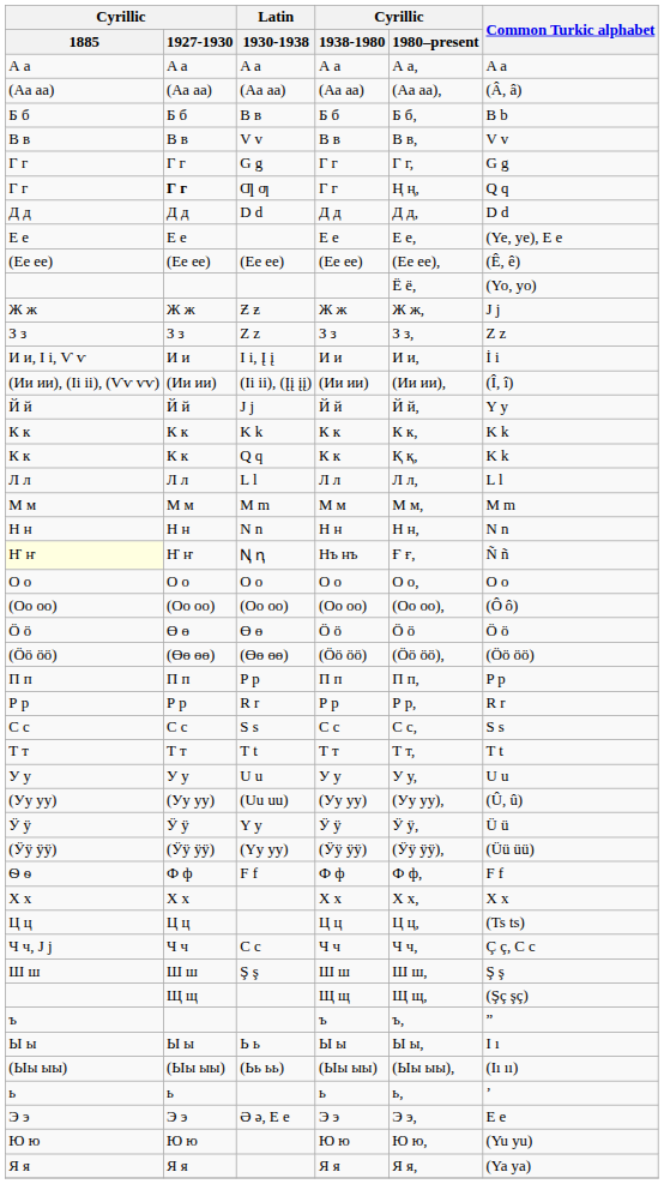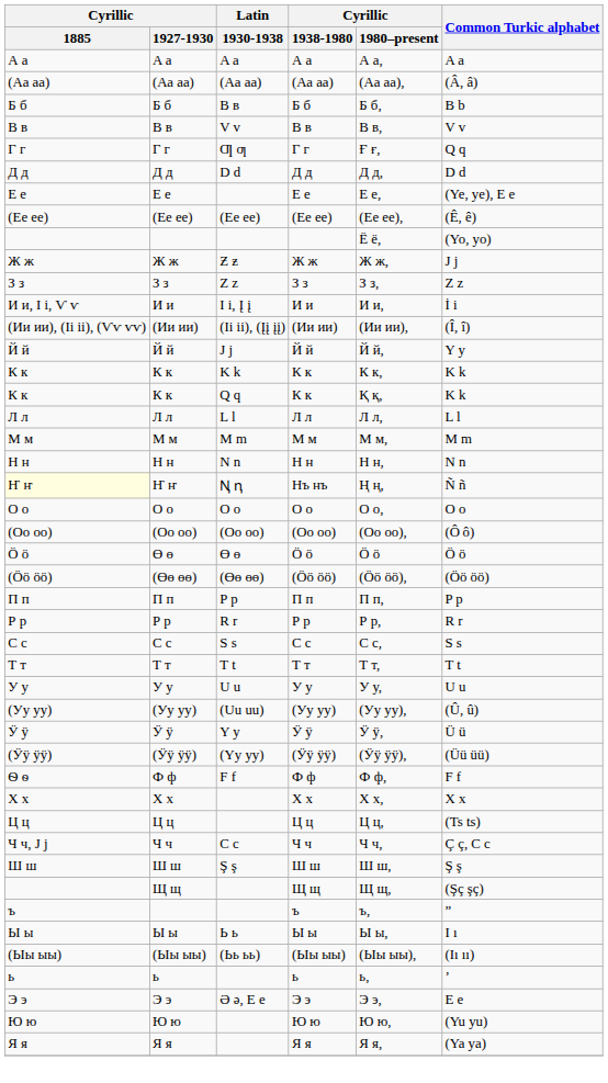 <table class="wikitable">
 <tr>
 <th colspan="2">Cyrillic</th>
 <th>Latin</th>
 <th colspan="2">Cyrillic</th>
 <th rowspan="2"><a href='#'>Common Turkic alphabet</a></th>
 </tr>
 <tr>
 <th>1885</th>
 <th>1927-1930</th>
 <th>1930-1938</th>
 <th>1938-1980</th>
 <th>1980–present</th>
 </tr>
 <tr>
 <td>А а</td>
 <td>A a</td>
 <td>A a</td>
 <td>А а</td>
 <td>А а, </td>
 <td>A a</td>
 </tr>
 <tr>
 <td>(Аа аа)</td>
 <td>(Аа аа)</td>
 <td>(Aa aa)</td>
 <td>(Аа аа)</td>
 <td>(Аа аа), </td>
 <td>(Â, â)</td>
 </tr>
 <tr>
 <td>Б б</td>
 <td>Б б</td>
 <td>B в</td>
 <td>Б б</td>
 <td>Б б, </td>
 <td>B b</td>
 </tr>
 <tr>
 <td>В в</td>
 <td>В в</td>
 <td>V v</td>
 <td>В в</td>
 <td>В в, </td>
 <td>V v</td>
 </tr>
 <tr>
 <td>Г г</td>
 <td>Г г</td>
-<td>G g</td>
-<td>Г г</td>
-<td>Г г, </td>
-<td>G g</td>
-</tr>
-<tr>
-<td>Г г</td>
-<td><strong>Г г</strong></td>
 <td>Ƣ ƣ</td>
 <td>Г г</td>
-<td>Ң ң, </td>
+<td>Ғ ғ, </td>
 <td>Q q</td>
 </tr>
 <tr>
 <td>Д д</td>
 <td>Д д</td>
 <td>D d</td>
 <td>Д д</td>
 <td>Д д, </td>
 <td>D d</td>
 </tr>
 <tr>
 <td>Е е</td>
 <td>Е е</td>
 <td></td>
 <td>Е е</td>
 <td>Е е, </td>
 <td>(Ye, ye), E e</td>
 </tr>
 <tr>
 <td>(Ее ее)</td>
 <td>(Ее ее)</td>
 <td>(Ee ee)</td>
 <td>(Ее ее)</td>
 <td>(Ее ее), </td>
 <td>(Ê, ê)</td>
 </tr>
 <tr>
 <td></td>
 <td></td>
 <td></td>
 <td></td>
 <td>Ё ё, </td>
 <td>(Yo, yo)</td>
 </tr>
 <tr>
 <td>Ж ж</td>
 <td>Ж ж</td>
 <td>Ƶ ƶ</td>
 <td>Ж ж</td>
 <td>Ж ж, </td>
 <td>J j</td>
 </tr>
 <tr>
 <td>З з</td>
 <td>З з</td>
 <td>Z z</td>
 <td>З з</td>
 <td>З з, </td>
 <td>Z z</td>
 </tr>
 <tr>
 <td>И и, I i, Ѵ ѵ</td>
 <td>И и</td>
 <td>I i, Į į</td>
 <td>И и</td>
 <td>И и, </td>
 <td>İ i</td>
 </tr>
 <tr>
 <td>(Ии ии), (Ii ii), (Ѵѵ ѵѵ)</td>
 <td>(Ии ии)</td>
 <td>(Ii ii), (Įį įį)</td>
 <td>(Ии ии)</td>
 <td>(Ии ии), </td>
 <td>(Î, î)</td>
 </tr>
 <tr>
 <td>Й й</td>
 <td>Й й</td>
 <td>J j</td>
 <td>Й й</td>
 <td>Й й, </td>
 <td>Y y</td>
 </tr>
 <tr>
 <td>К к</td>
 <td>К к</td>
 <td>K k</td>
 <td>К к</td>
 <td>К к, </td>
 <td>K k</td>
 </tr>
 <tr>
 <td>К к</td>
 <td>К к</td>
 <td>Q q</td>
 <td>К к</td>
 <td>Қ қ, </td>
 <td>K k</td>
 </tr>
 <tr>
 <td>Л л</td>
 <td>Л л</td>
 <td>L l</td>
 <td>Л л</td>
 <td>Л л, </td>
 <td>L l</td>
 </tr>
 <tr>
 <td>М м</td>
 <td>М м</td>
 <td>M m</td>
 <td>М м</td>
 <td>М м, </td>
 <td>M m</td>
 </tr>
 <tr>
 <td>Н н</td>
 <td>Н н</td>
 <td>N n</td>
 <td>Н н</td>
 <td>Н н, </td>
 <td>N n</td>
 </tr>
 <tr>
 <td style="background: lightyellow;">Ҥ ҥ</td>
 <td>Ҥ ҥ</td>
 <td>Ꞑ ꞑ</td>
 <td>Нъ нъ</td>
-<td>Ғ ғ, </td>
+<td>Ң ң, </td>
 <td>Ñ ñ</td>
 </tr>
 <tr>
 <td>О о</td>
 <td>О о</td>
 <td>О о</td>
 <td>О о</td>
 <td>О о, </td>
 <td>O o</td>
 </tr>
 <tr>
 <td>(Оо оо)</td>
 <td>(Оо оо)</td>
 <td>(Oo oo)</td>
 <td>(Оо оо)</td>
 <td>(Оо оо), </td>
 <td>(Ô ô)</td>
 </tr>
 <tr>
 <td>Ӧ ӧ</td>
 <td>Ө ө</td>
 <td>Ө ө</td>
 <td>Ӧ ӧ</td>
 <td>Ӧ ӧ</td>
 <td>Ö ö</td>
 </tr>
 <tr>
 <td>(Ӧӧ ӧӧ)</td>
 <td>(Өө өө)</td>
 <td>(Өө өө)</td>
 <td>(Ӧӧ ӧӧ)</td>
 <td>(Ӧӧ ӧӧ), </td>
 <td>(Öö öö)</td>
 </tr>
 <tr>
 <td>П п</td>
 <td>П п</td>
 <td>P p</td>
 <td>П п</td>
 <td>П п, </td>
 <td>P p</td>
 </tr>
 <tr>
 <td>Р р</td>
 <td>Р р</td>
 <td>R r</td>
 <td>Р р</td>
 <td>Р р, </td>
 <td>R r</td>
 </tr>
 <tr>
 <td>С с</td>
 <td>С с</td>
 <td>S s</td>
 <td>C c</td>
 <td>C c, </td>
 <td>S s</td>
 </tr>
 <tr>
 <td>Т т</td>
 <td>Т т</td>
 <td>T t</td>
 <td>Т т</td>
 <td>Т т, </td>
 <td>T t</td>
 </tr>
 <tr>
 <td>У у</td>
 <td>У у</td>
 <td>U u</td>
 <td>У у</td>
 <td>У у, </td>
 <td>U u</td>
 </tr>
 <tr>
 <td>(Уу уу)</td>
 <td>(Уу уу)</td>
 <td>(Uu uu)</td>
 <td>(Уу уу)</td>
 <td>(Уу уу), </td>
 <td>(Û, û)</td>
 </tr>
 <tr>
 <td>Ӱ ӱ</td>
 <td>Ӱ ӱ</td>
 <td>Y y</td>
 <td>Ӱ ӱ</td>
 <td>Ӱ ӱ, </td>
 <td>Ü ü</td>
 </tr>
 <tr>
 <td>(Ӱӱ ӱӱ)</td>
 <td>(Ӱӱ ӱӱ)</td>
 <td>(Yy yy)</td>
 <td>(Ӱӱ ӱӱ)</td>
 <td>(Ӱӱ ӱӱ), </td>
 <td>(Üü üü)</td>
 </tr>
 <tr>
 <td>Ѳ ѳ</td>
 <td>Ф ф</td>
 <td>F f</td>
 <td>Ф ф</td>
 <td>Ф ф, </td>
 <td>F f</td>
 </tr>
 <tr>
 <td>Х х</td>
 <td>Х х</td>
 <td></td>
 <td>Х х</td>
 <td>Х х, </td>
 <td>X x</td>
 </tr>
 <tr>
 <td>Ц ц</td>
 <td>Ц ц</td>
 <td></td>
 <td>Ц ц</td>
 <td>Ц ц, </td>
 <td>(Ts ts)</td>
 </tr>
 <tr>
 <td>Ч ч, J j</td>
 <td>Ч ч</td>
 <td>C c</td>
 <td>Ч ч</td>
 <td>Ч ч, </td>
 <td>Ç ç, C c</td>
 </tr>
 <tr>
 <td>Ш ш</td>
 <td>Ш ш</td>
 <td>Ş ş</td>
 <td>Ш ш</td>
 <td>Ш ш, </td>
 <td>Ş ş</td>
 </tr>
 <tr>
 <td></td>
 <td>Щ щ</td>
 <td></td>
 <td>Щ щ</td>
 <td>Щ щ, </td>
 <td>(Şç şç)</td>
 </tr>
 <tr>
 <td>ъ</td>
 <td></td>
 <td></td>
 <td>ъ</td>
 <td>ъ, </td>
 <td>”</td>
 </tr>
 <tr>
 <td>Ы ы</td>
 <td>Ы ы</td>
 <td>Ь ь</td>
 <td>Ы ы</td>
 <td>Ы ы, </td>
 <td>I ı</td>
 </tr>
 <tr>
 <td>(Ыы ыы)</td>
 <td>(Ыы ыы)</td>
 <td>(Ьь ьь)</td>
 <td>(Ыы ыы)</td>
 <td>(Ыы ыы), </td>
 <td>(Iı ıı)</td>
 </tr>
 <tr>
 <td>ь</td>
 <td>ь</td>
 <td></td>
 <td>ь</td>
 <td>ь, </td>
 <td>’</td>
 </tr>
 <tr>
 <td>Э э</td>
 <td>Э э</td>
 <td>Ə ə, Е е</td>
 <td>Э э</td>
 <td>Э э, </td>
 <td>E e</td>
 </tr>
 <tr>
 <td>Ю ю</td>
 <td>Ю ю</td>
 <td></td>
 <td>Ю ю</td>
 <td>Ю ю, </td>
 <td>(Yu yu)</td>
 </tr>
 <tr>
 <td>Я я</td>
 <td>Я я</td>
 <td></td>
 <td>Я я</td>
 <td>Я я, </td>
 <td>(Ya ya)</td>
 </tr>
 <tr>
 </tr>
 </table>
